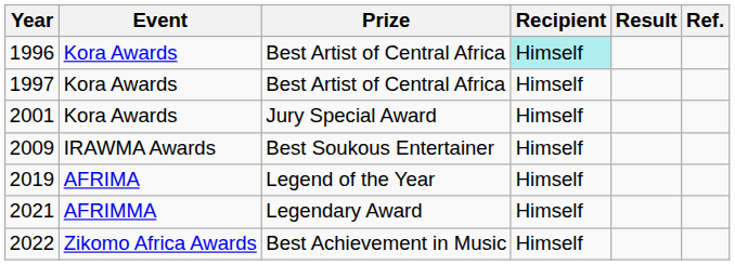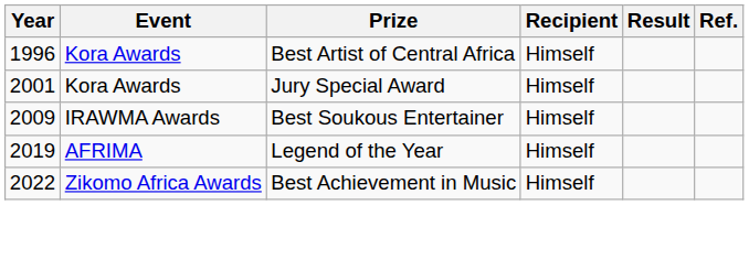 <table class="wikitable">
 <tr>
 <th>Year</th>
 <th>Event</th>
 <th>Prize</th>
 <th>Recipient</th>
 <th>Result</th>
 <th>Ref.</th>
 </tr>
 <tr>
 <td>1996</td>
 <td><a href='#'>Kora Awards</a></td>
-<td>Best Artist of Central Africa</td>
-<td Himself style="background: paleturquoise;">Himself</td>
-<td></td>
-<td></td>
-</tr>
-<tr>
-<td>1997</td>
-<td>Kora Awards</td>
 <td>Best Artist of Central Africa</td>
 <td Himself>Himself</td>
 <td></td>
 <td></td>
 </tr>
 <tr>
 <td>2001</td>
 <td>Kora Awards</td>
 <td>Jury Special Award</td>
 <td>Himself</td>
 <td></td>
 <td></td>
 </tr>
 <tr>
 <td>2009</td>
 <td>IRAWMA Awards</td>
 <td>Best Soukous Entertainer</td>
 <td>Himself</td>
 <td></td>
 <td></td>
 </tr>
 <tr>
 <td>2019</td>
 <td><a href='#'>AFRIMA</a></td>
 <td>Legend of the Year</td>
 <td>Himself</td>
 <td></td>
 <td></td>
 </tr>
 <tr>
-<td>2021</td>
-<td><a href='#'>AFRIMMA</a></td>
-<td>Legendary Award</td>
-<td>Himself</td>
-<td></td>
-<td></td>
-</tr>
-<tr>
 <td>2022</td>
 <td><a href='#'>Zikomo Africa Awards</a></td>
 <td>Best Achievement in Music</td>
 <td>Himself</td>
 <td></td>
 <td></td>
 </tr>
 </table>
